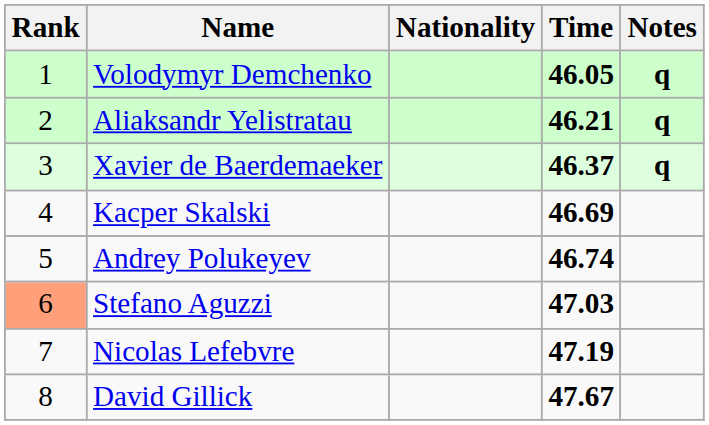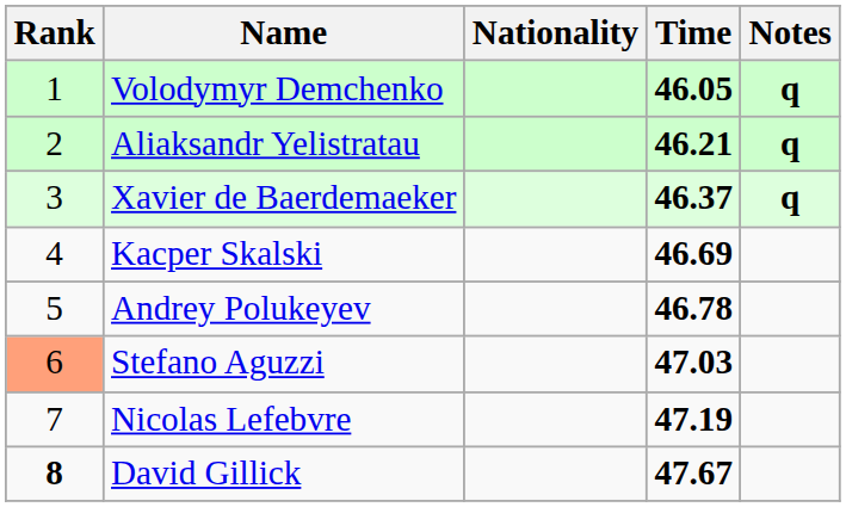 <table class="wikitable sortable" style="text-align:center">
 <tr>
 <th>Rank</th>
 <th>Name</th>
 <th>Nationality</th>
 <th>Time</th>
 <th>Notes</th>
 </tr>
 <tr bgcolor=ccffcc>
 <td>1</td>
 <td align=left><a href='#'>Volodymyr Demchenko</a></td>
 <td align=left></td>
 <td><strong>46.05</strong></td>
 <td><strong>q</strong></td>
 </tr>
 <tr bgcolor=ccffcc>
 <td>2</td>
 <td align=left><a href='#'>Aliaksandr Yelistratau</a></td>
 <td align=left></td>
 <td><strong>46.21</strong></td>
 <td><strong>q</strong></td>
 </tr>
 <tr bgcolor=ddffdd>
 <td>3</td>
 <td align=left><a href='#'>Xavier de Baerdemaeker</a></td>
 <td align=left></td>
 <td><strong>46.37</strong></td>
 <td><strong>q</strong></td>
 </tr>
 <tr>
 <td>4</td>
 <td align=left><a href='#'>Kacper Skalski</a></td>
 <td align=left></td>
 <td><strong>46.69</strong></td>
 <td></td>
 </tr>
 <tr>
 <td>5</td>
 <td align=left><a href='#'>Andrey Polukeyev</a></td>
 <td align=left></td>
-<td><strong>46.74</strong></td>
+<td><strong>46.78</strong></td>
 <td></td>
 </tr>
 <tr>
 <td style="background: lightsalmon;">6</td>
 <td align=left><a href='#'>Stefano Aguzzi</a></td>
 <td align=left></td>
 <td><strong>47.03</strong></td>
 <td></td>
 </tr>
 <tr>
 <td>7</td>
 <td align=left><a href='#'>Nicolas Lefebvre</a></td>
 <td align=left></td>
 <td><strong>47.19</strong></td>
 <td></td>
 </tr>
 <tr>
-<td>8</td>
+<td><strong>8</strong></td>
 <td align=left><a href='#'>David Gillick</a></td>
 <td align=left></td>
 <td><strong>47.67</strong></td>
 <td></td>
 </tr>
 </table>
